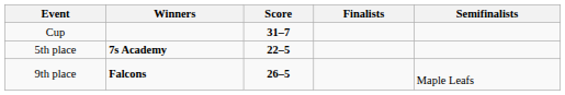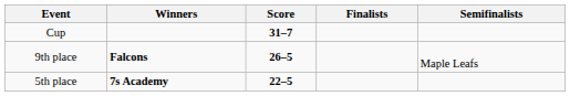 <table class="wikitable" width=780 style="text-align: center">
 <tr>
 <th>Event</th>
 <th>Winners</th>
 <th>Score</th>
 <th>Finalists</th>
 <th>Semifinalists</th>
 </tr>
 <tr>
 <td>Cup</td>
 <td align=left><strong></strong></td>
 <td><strong>31–7</strong></td>
 <td align=left></td>
 <td align=left><br></td>
 </tr>
 <tr>
+<td>9th place</td>
+<td align=left><strong> Falcons</strong></td>
+<td><strong>26–5</strong></td>
+<td align=left></td>
+<td align=left><br> Maple Leafs</td>
+</tr>
+<tr>
 <td>5th place</td>
 <td align=left><strong> 7s Academy</strong></td>
 <td><strong>22–5</strong></td>
 <td align=left></td>
 <td align=left><br></td>
 </tr>
-<tr>
-<td>9th place</td>
-<td align=left><strong> Falcons</strong></td>
-<td><strong>26–5</strong></td>
-<td align=left></td>
-<td align=left><br> Maple Leafs</td>
-</tr>
 </table>
